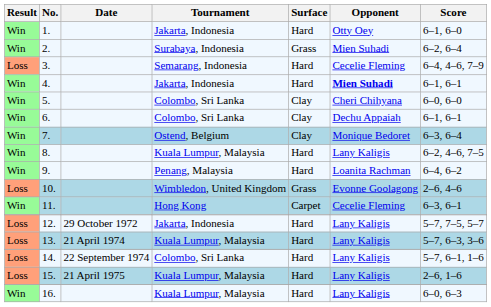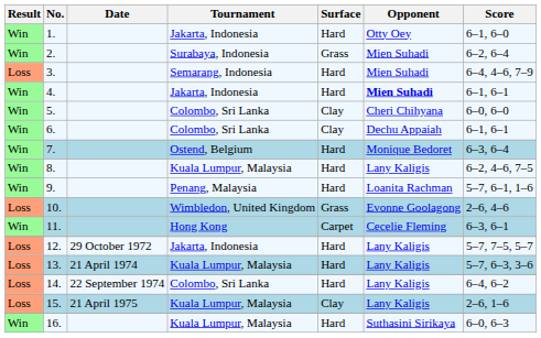 <table class="wikitable">
 <tr>
 <th>Result</th>
 <th>No.</th>
 <th>Date</th>
 <th>Tournament</th>
 <th>Surface</th>
 <th>Opponent</th>
 <th>Score</th>
 </tr>
 <tr style="background:#f0f8ff;">
 <td style="background:#98fb98;">Win</td>
 <td>1.</td>
 <td></td>
 <td><a href='#'>Jakarta</a>, Indonesia</td>
 <td>Hard</td>
 <td> <a href='#'>Otty Oey</a></td>
 <td>6–1, 6–0</td>
 </tr>
 <tr style="background:#f0f8ff;">
 <td style="background:#98fb98;">Win</td>
 <td>2.</td>
 <td></td>
 <td><a href='#'>Surabaya</a>, Indonesia</td>
 <td>Grass</td>
 <td> <a href='#'>Mien Suhadi</a></td>
 <td>6–2, 6–4</td>
 </tr>
 <tr style="background:#f0f8ff;">
 <td style="background:#ffa07a;">Loss</td>
 <td>3.</td>
 <td></td>
 <td><a href='#'>Semarang</a>, Indonesia</td>
 <td>Hard</td>
-<td> <a href='#'>Cecelie Fleming</a></td>
+<td> <a href='#'>Mien Suhadi</a></td>
 <td>6–4, 4–6, 7–9</td>
 </tr>
 <tr style="background:#f0f8ff;">
 <td style="background:#98fb98;">Win</td>
 <td>4.</td>
 <td></td>
 <td><a href='#'>Jakarta</a>, Indonesia</td>
 <td>Hard</td>
 <td><strong> <a href='#'>Mien Suhadi</a></strong></td>
 <td>6–1, 6–1</td>
 </tr>
 <tr style="background:#f0f8ff;">
 <td style="background:#98fb98;">Win</td>
 <td>5.</td>
 <td></td>
 <td><a href='#'>Colombo</a>, Sri Lanka</td>
 <td>Clay</td>
 <td> <a href='#'>Cheri Chihyana</a></td>
 <td>6–0, 6–0</td>
 </tr>
 <tr style="background:#f0f8ff;">
 <td style="background:#98fb98;">Win</td>
 <td>6.</td>
 <td></td>
 <td><a href='#'>Colombo</a>, Sri Lanka</td>
 <td>Clay</td>
 <td> <a href='#'>Dechu Appaiah</a></td>
 <td>6–1, 6–1</td>
 </tr>
 <tr style="background:lightblue;">
 <td style="background:#98fb98;">Win</td>
 <td>7.</td>
 <td></td>
 <td><a href='#'>Ostend</a>, Belgium</td>
-<td>Clay</td>
+<td>Hard</td>
 <td> <a href='#'>Monique Bedoret</a></td>
 <td>6–3, 6–4</td>
 </tr>
 <tr style="background:#f0f8ff;">
 <td style="background:#98fb98;">Win</td>
 <td>8.</td>
 <td></td>
 <td><a href='#'>Kuala Lumpur</a>, Malaysia</td>
 <td>Hard</td>
 <td> <a href='#'>Lany Kaligis</a></td>
 <td>6–2, 4–6, 7–5</td>
 </tr>
 <tr style="background:#f0f8ff;">
 <td style="background:#98fb98;">Win</td>
 <td>9.</td>
 <td></td>
 <td><a href='#'>Penang</a>, Malaysia</td>
 <td>Hard</td>
 <td> <a href='#'>Loanita Rachman</a></td>
-<td>6–4, 6–2</td>
+<td>5–7, 6–1, 1–6</td>
 </tr>
 <tr style="background:lightblue;">
 <td style="background:#ffa07a;">Loss</td>
 <td>10.</td>
 <td></td>
 <td><a href='#'>Wimbledon</a>, United Kingdom</td>
 <td>Grass</td>
 <td> <a href='#'>Evonne Goolagong</a></td>
 <td>2–6, 4–6</td>
 </tr>
 <tr style="background:lightblue;">
 <td style="background:#98fb98;">Win</td>
 <td>11.</td>
 <td></td>
 <td><a href='#'>Hong Kong</a></td>
 <td>Carpet</td>
 <td> <a href='#'>Cecelie Fleming</a></td>
 <td>6–3, 6–1</td>
 </tr>
 <tr>
 </tr>
 <tr style="background:#f0f8ff;">
 <td style="background:#ffa07a;">Loss</td>
 <td>12.</td>
 <td>29 October 1972</td>
 <td><a href='#'>Jakarta</a>, Indonesia</td>
 <td>Hard</td>
 <td> <a href='#'>Lany Kaligis</a></td>
 <td>5–7, 7–5, 5–7</td>
 </tr>
 <tr style="background:lightblue;">
 <td style="background:#ffa07a;">Loss</td>
 <td>13.</td>
 <td>21 April 1974</td>
 <td><a href='#'>Kuala Lumpur</a>, Malaysia</td>
 <td>Hard</td>
 <td> <a href='#'>Lany Kaligis</a></td>
 <td>5–7, 6–3, 3–6</td>
 </tr>
 <tr>
 </tr>
 <tr style="background:#f0f8ff;">
 <td style="background:#ffa07a;">Loss</td>
 <td>14.</td>
 <td>22 September 1974</td>
 <td><a href='#'>Colombo</a>, Sri Lanka</td>
 <td>Hard</td>
 <td> <a href='#'>Lany Kaligis</a></td>
-<td>5–7, 6–1, 1–6</td>
+<td>6–4, 6–2</td>
 </tr>
 <tr style="background:lightblue;">
 <td style="background:#ffa07a;">Loss</td>
 <td>15.</td>
 <td>21 April 1975</td>
 <td><a href='#'>Kuala Lumpur</a>, Malaysia</td>
-<td>Hard</td>
+<td>Clay</td>
 <td> <a href='#'>Lany Kaligis</a></td>
 <td>2–6, 1–6</td>
 </tr>
 <tr>
 </tr>
 <tr style="background:#f0f8ff;">
 <td style="background:#98fb98;">Win</td>
 <td>16.</td>
 <td></td>
 <td><a href='#'>Kuala Lumpur</a>, Malaysia</td>
 <td>Hard</td>
-<td> <a href='#'>Lany Kaligis</a></td>
+<td> <a href='#'>Suthasini Sirikaya</a></td>
 <td>6–0, 6–3</td>
 </tr>
 </table>
